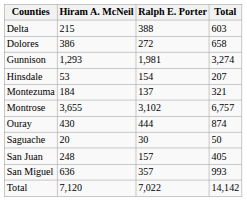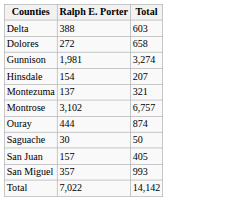 <table class="wikitable mw-collapsible">
 <tr>
 <th>Counties</th>
-<th>Hiram A. McNeil</th>
 <th>Ralph E. Porter</th>
 <th>Total</th>
 </tr>
 <tr>
 <td>Delta</td>
-<td>215</td>
 <td>388</td>
 <td>603</td>
 </tr>
 <tr>
 <td>Dolores</td>
-<td>386</td>
 <td>272</td>
 <td>658</td>
 </tr>
 <tr>
 <td>Gunnison</td>
-<td>1,293</td>
 <td>1,981</td>
 <td>3,274</td>
 </tr>
 <tr>
 <td>Hinsdale</td>
-<td>53</td>
 <td>154</td>
 <td>207</td>
 </tr>
 <tr>
 <td>Montezuma</td>
-<td>184</td>
 <td>137</td>
 <td>321</td>
 </tr>
 <tr>
 <td>Montrose</td>
-<td>3,655</td>
 <td>3,102</td>
 <td>6,757</td>
 </tr>
 <tr>
 <td>Ouray</td>
-<td>430</td>
 <td>444</td>
 <td>874</td>
 </tr>
 <tr>
 <td>Saguache</td>
-<td>20</td>
 <td>30</td>
 <td>50</td>
 </tr>
 <tr>
 <td>San Juan</td>
-<td>248</td>
 <td>157</td>
 <td>405</td>
 </tr>
 <tr>
 <td>San Miguel</td>
-<td>636</td>
 <td>357</td>
 <td>993</td>
 </tr>
 <tr>
 <td>Total</td>
-<td>7,120</td>
 <td>7,022</td>
 <td>14,142</td>
 </tr>
 </table>
